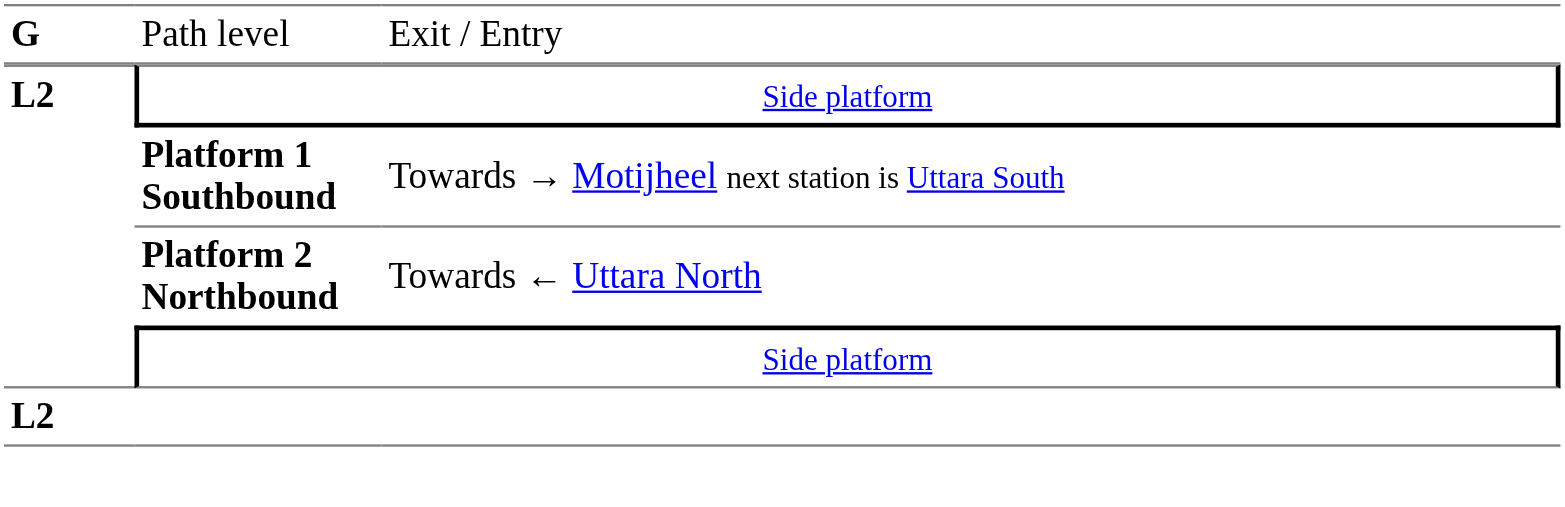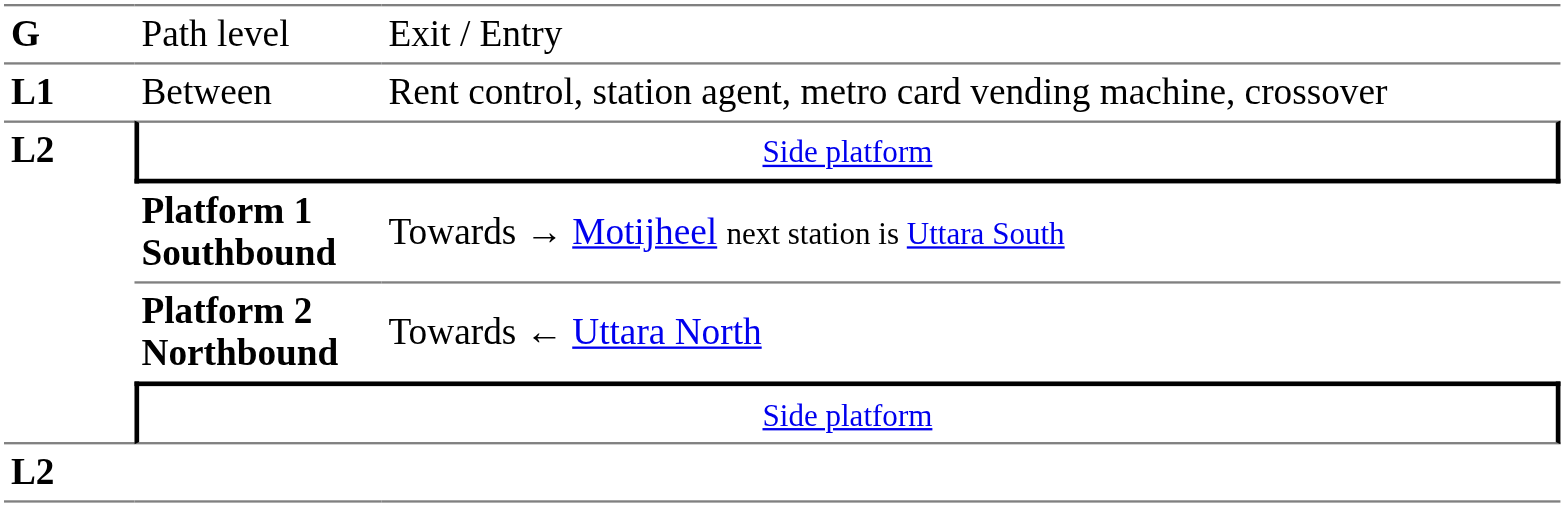 <table table border=0 cellspacing=0 cellpadding=3>
 <tr>
 <td style="border-bottom:solid 1px gray;border-top:solid 1px gray;" width=50 valign=top><strong>G</strong></td>
 <td style="border-top:solid 1px gray;border-bottom:solid 1px gray;" width=100 valign=top>Path level</td>
 <td style="border-top:solid 1px gray;border-bottom:solid 1px gray;" width=500 valign=top>Exit / Entry</td>
+</tr>
+<tr>
+<td valign=top><strong>L1</strong></td>
+<td valign=top>Between</td>
+<td valign=top>Rent control, station agent, metro card vending machine, crossover<br></td>
 </tr>
 <tr>
 <td style="border-top:solid 1px gray;border-bottom:solid 1px gray;" width=50 rowspan=4 valign=top><strong>L2</strong></td>
 <td style="border-top:solid 1px gray;border-right:solid 2px black;border-left:solid 2px black;border-bottom:solid 2px black;text-align:center;" colspan=2><small><a href='#'>Side platform</a></small></td>
 </tr>
 <tr>
 <td style="border-bottom:solid 1px gray;" width=100><span><strong>Platform 1</strong></span><br><span><strong>Southbound</strong></span></td>
 <td style="border-bottom:solid 1px gray;" width=500>Towards → <a href='#'> Motijheel</a> <small>next station is <a href='#'>Uttara South</a></small></td>
 </tr>
 <tr>
 <td><span><strong>Platform 2</strong></span><br><span><strong>Northbound</strong></span></td>
 <td>Towards ← <a href='#'>Uttara North</a></td>
 </tr>
 <tr>
 <td style="border-top:solid 2px black;border-right:solid 2px black;border-left:solid 2px black;border-bottom:solid 1px gray;text-align:center;" colspan=2><small><a href='#'>Side platform</a></small></td>
 </tr>
 <tr>
 <td style="border-bottom:solid 1px gray;" width=50 rowspan=2 valign=top><strong>L2</strong></td>
 <td style="border-bottom:solid 1px gray;" width=100></td>
 <td style="border-bottom:solid 1px gray;" width=500></td>
 </tr>
 <tr>
 </tr>
 </table>
